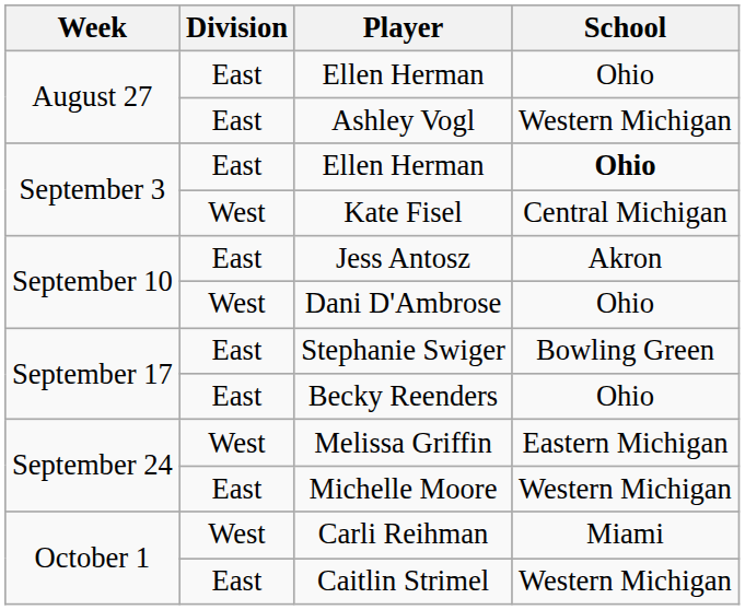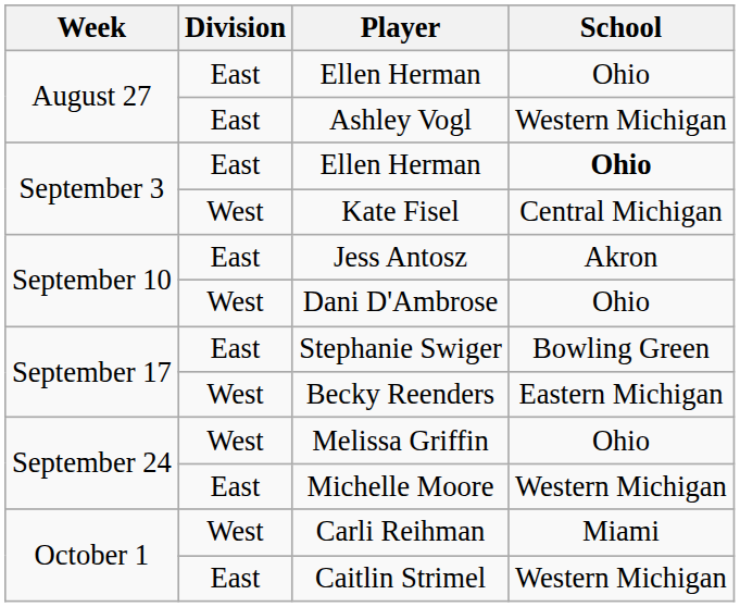 <table class="wikitable" style="text-align:center;">
 <tr>
 <th>Week</th>
 <th>Division</th>
 <th>Player</th>
 <th>School</th>
 </tr>
 <tr>
 <td rowspan=2>August 27</td>
 <td>East</td>
 <td>Ellen Herman</td>
 <td>Ohio</td>
 </tr>
 <tr>
 <td>East</td>
 <td>Ashley Vogl</td>
 <td>Western Michigan</td>
 </tr>
 <tr>
 <td rowspan=2>September 3</td>
 <td>East</td>
 <td>Ellen Herman</td>
 <td><strong>Ohio</strong></td>
 </tr>
 <tr>
 <td>West</td>
 <td>Kate Fisel</td>
 <td>Central Michigan</td>
 </tr>
 <tr>
 <td rowspan=2>September 10</td>
 <td>East</td>
 <td>Jess Antosz</td>
 <td>Akron</td>
 </tr>
 <tr>
 <td>West</td>
 <td>Dani D'Ambrose</td>
 <td>Ohio</td>
 </tr>
 <tr>
 <td rowspan=2>September 17</td>
 <td>East</td>
 <td>Stephanie Swiger</td>
 <td>Bowling Green</td>
 </tr>
 <tr>
-<td>East</td>
+<td>West</td>
 <td>Becky Reenders</td>
-<td>Ohio</td>
+<td>Eastern Michigan</td>
 </tr>
 <tr>
 <td rowspan=2>September 24</td>
 <td>West</td>
 <td>Melissa Griffin</td>
-<td>Eastern Michigan</td>
+<td>Ohio</td>
 </tr>
 <tr>
 <td>East</td>
 <td>Michelle Moore</td>
 <td>Western Michigan</td>
 </tr>
 <tr>
 <td rowspan=2>October 1</td>
 <td>West</td>
 <td>Carli Reihman</td>
 <td>Miami</td>
 </tr>
 <tr>
 <td>East</td>
 <td>Caitlin Strimel</td>
 <td>Western Michigan</td>
 </tr>
 </table>
